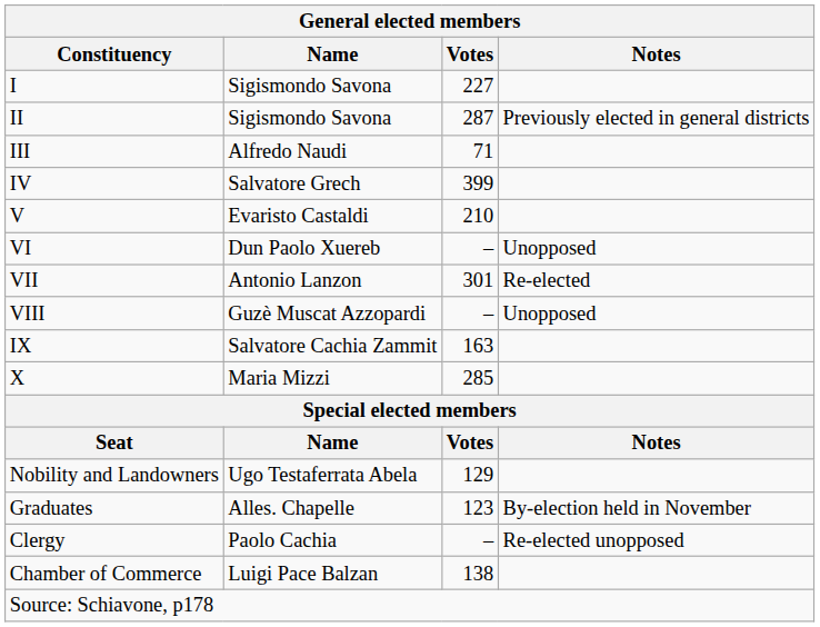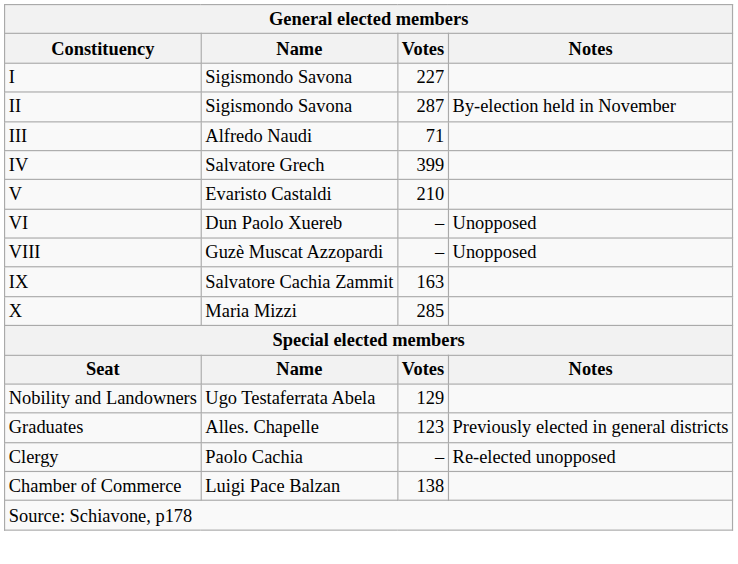 <table class=wikitable style=text-align:left>
 <tr>
 <th colspan=4>General elected members</th>
 </tr>
 <tr>
 <th>Constituency</th>
 <th>Name</th>
 <th>Votes</th>
 <th>Notes</th>
 </tr>
 <tr>
 <td>I</td>
 <td>Sigismondo Savona</td>
 <td align=right>227</td>
 <td></td>
 </tr>
 <tr>
 <td>II</td>
 <td>Sigismondo Savona</td>
 <td align=right>287</td>
-<td>Previously elected in general districts</td>
+<td>By-election held in November</td>
 </tr>
 <tr>
 <td>III</td>
 <td>Alfredo Naudi</td>
 <td align=right>71</td>
 <td></td>
 </tr>
 <tr>
 <td>IV</td>
 <td>Salvatore Grech</td>
 <td align=right>399</td>
 <td></td>
 </tr>
 <tr>
 <td>V</td>
 <td>Evaristo Castaldi</td>
 <td align=right>210</td>
 <td></td>
 </tr>
 <tr>
 <td>VI</td>
 <td>Dun Paolo Xuereb</td>
 <td align=right>–</td>
 <td>Unopposed</td>
-</tr>
-<tr>
-<td>VII</td>
-<td>Antonio Lanzon</td>
-<td align=right>301</td>
-<td>Re-elected</td>
 </tr>
 <tr>
 <td>VIII</td>
 <td>Guzè Muscat Azzopardi</td>
 <td align=right>–</td>
 <td>Unopposed</td>
 </tr>
 <tr>
 <td>IX</td>
 <td>Salvatore Cachia Zammit</td>
 <td align=right>163</td>
 <td></td>
 </tr>
 <tr>
 <td>X</td>
 <td>Maria Mizzi</td>
 <td align=right>285</td>
 <td></td>
 </tr>
 <tr>
 <th colspan=4>Special elected members</th>
 </tr>
 <tr>
 <th>Seat</th>
 <th>Name</th>
 <th>Votes</th>
 <th>Notes</th>
 </tr>
 <tr>
 <td>Nobility and Landowners</td>
 <td>Ugo Testaferrata Abela</td>
 <td align=right>129</td>
 <td></td>
 </tr>
 <tr>
 <td>Graduates</td>
 <td>Alles. Chapelle</td>
 <td align=right>123</td>
-<td>By-election held in November</td>
+<td>Previously elected in general districts</td>
 </tr>
 <tr>
 <td>Clergy</td>
 <td>Paolo Cachia</td>
 <td align=right>–</td>
 <td>Re-elected unopposed</td>
 </tr>
 <tr>
 <td>Chamber of Commerce</td>
 <td>Luigi Pace Balzan</td>
 <td align=right>138</td>
 <td></td>
 </tr>
 <tr>
 <td colspan=4>Source: Schiavone, p178</td>
 </tr>
 </table>
